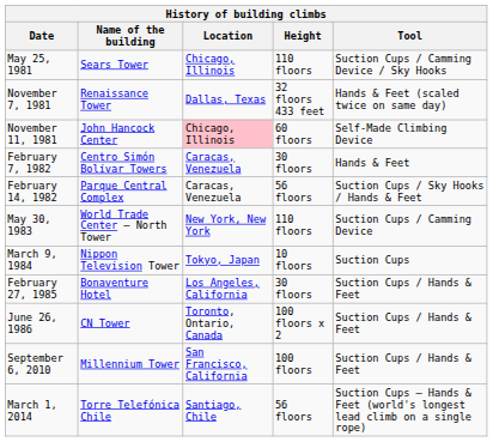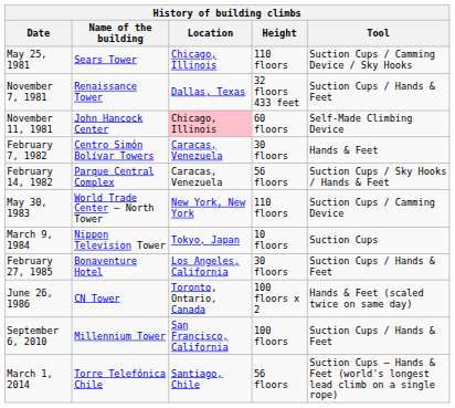 <table class="wikitable" border="1">
 <tr>
 <th colspan="100%">History of building climbs</th>
 </tr>
 <tr>
 <th>Date</th>
 <th>Name of the building</th>
 <th>Location</th>
 <th>Height</th>
 <th>Tool</th>
 </tr>
 <tr>
 <td style="text-align: left;">May 25, 1981</td>
 <td><a href='#'>Sears Tower</a></td>
 <td><a href='#'>Chicago, Illinois</a></td>
 <td>110 floors</td>
 <td>Suction Cups / Camming Device / Sky Hooks</td>
 </tr>
 <tr>
 <td style="text-align: left;">November 7, 1981</td>
 <td><a href='#'>Renaissance Tower</a></td>
 <td><a href='#'>Dallas, Texas</a></td>
 <td>32 floors 433 feet</td>
-<td>Hands & Feet (scaled twice on same day)</td>
+<td>Suction Cups / Hands & Feet</td>
 </tr>
 <tr>
 <td style="text-align: left;">November 11, 1981</td>
 <td><a href='#'>John Hancock Center</a></td>
 <td style="background: pink;">Chicago, Illinois</td>
 <td>60 floors</td>
 <td>Self-Made Climbing Device</td>
 </tr>
 <tr>
 <td style="text-align: left;">February 7, 1982</td>
 <td><a href='#'>Centro Simón Bolívar Towers</a></td>
 <td><a href='#'>Caracas, Venezuela</a></td>
 <td>30 floors</td>
 <td>Hands & Feet</td>
 </tr>
 <tr>
 <td style="text-align: left;">February 14, 1982</td>
 <td><a href='#'>Parque Central Complex</a></td>
 <td>Caracas, Venezuela</td>
 <td>56 floors</td>
 <td>Suction Cups / Sky Hooks / Hands & Feet</td>
 </tr>
 <tr>
 <td style="text-align: left;">May 30, 1983</td>
 <td><a href='#'>World Trade Center</a> – North Tower</td>
 <td><a href='#'>New York, New York</a></td>
 <td>110 floors</td>
 <td>Suction Cups / Camming Device</td>
 </tr>
 <tr>
 <td style="text-align: left;">March 9, 1984</td>
 <td><a href='#'>Nippon Television</a> Tower</td>
 <td><a href='#'>Tokyo, Japan</a></td>
 <td>10 floors</td>
 <td>Suction Cups</td>
 </tr>
 <tr>
 <td style="text-align: left;">February 27, 1985</td>
 <td><a href='#'>Bonaventure Hotel</a></td>
 <td><a href='#'>Los Angeles, California</a></td>
 <td>30 floors</td>
 <td>Suction Cups / Hands & Feet</td>
 </tr>
 <tr>
 <td style="text-align: left;">June 26, 1986</td>
 <td><a href='#'>CN Tower</a></td>
 <td><a href='#'>Toronto</a>, Ontario, <a href='#'>Canada</a></td>
 <td>100 floors x 2</td>
-<td>Suction Cups / Hands & Feet</td>
+<td>Hands & Feet (scaled twice on same day)</td>
 </tr>
 <tr>
 <td style="text-align: left;">September 6, 2010</td>
 <td><a href='#'>Millennium Tower</a></td>
 <td><a href='#'>San Francisco, California</a></td>
 <td>100 floors</td>
 <td>Suction Cups / Hands & Feet</td>
 </tr>
 <tr>
 <td style="text-align: left;">March 1, 2014</td>
 <td><a href='#'>Torre Telefónica Chile</a></td>
 <td><a href='#'>Santiago, Chile</a></td>
 <td>56 floors</td>
 <td>Suction Cups – Hands & Feet (world's longest lead climb on a single rope)</td>
 </tr>
 </table>
